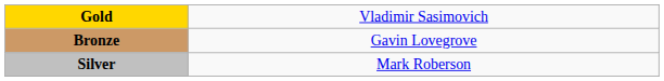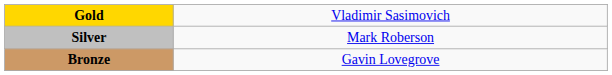 <table class="wikitable" style="text-align:center; " width="35%">
 <tr>
 <td bgcolor="gold"><strong>Gold</strong></td>
 <td><a href='#'>Vladimir Sasimovich</a><br>  <small><em></em></small></td>
 </tr>
 <tr>
+<td bgcolor="silver"><strong>Silver</strong></td>
+<td><a href='#'>Mark Roberson</a><br>  <small><em></em></small></td>
+</tr>
+<tr>
 <td bgcolor="CC9966"><strong>Bronze</strong></td>
 <td><a href='#'>Gavin Lovegrove</a><br>  <small><em></em></small></td>
 </tr>
-<tr>
-<td bgcolor="silver"><strong>Silver</strong></td>
-<td><a href='#'>Mark Roberson</a><br>  <small><em></em></small></td>
-</tr>
 </table>
